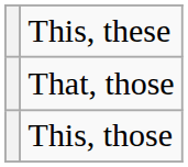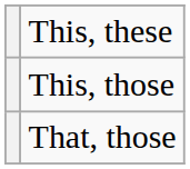 <table class="wikitable">
 <tr>
 <th></th>
 <td>This, these</td>
 </tr>
 <tr>
 <th></th>
-<td>That, those</td>
+<td>This, those</td>
 </tr>
 <tr>
 <th></th>
-<td>This, those</td>
+<td>That, those</td>
 </tr>
 </table>
